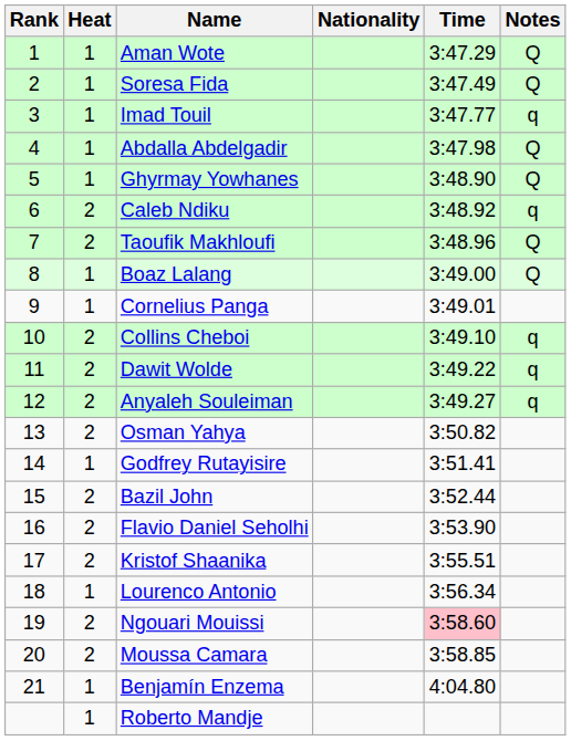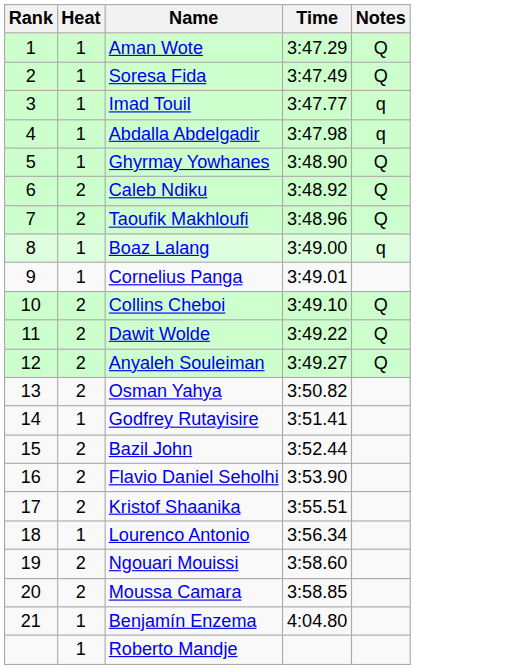 <table class="wikitable sortable" style="text-align:center">
 <tr>
 <th>Rank</th>
 <th>Heat</th>
 <th>Name</th>
-<th>Nationality</th>
 <th>Time</th>
 <th>Notes</th>
 </tr>
 <tr bgcolor=ccffcc>
 <td>1</td>
 <td>1</td>
 <td align=left><a href='#'>Aman Wote</a></td>
-<td align=left></td>
 <td>3:47.29</td>
 <td>Q</td>
 </tr>
 <tr bgcolor=ccffcc>
 <td>2</td>
 <td>1</td>
 <td align=left><a href='#'>Soresa Fida</a></td>
-<td align=left></td>
 <td>3:47.49</td>
 <td>Q</td>
 </tr>
 <tr bgcolor=ccffcc>
 <td>3</td>
 <td>1</td>
 <td align=left><a href='#'>Imad Touil</a></td>
-<td align=left></td>
 <td>3:47.77</td>
 <td>q</td>
 </tr>
 <tr bgcolor=ccffcc>
 <td>4</td>
 <td>1</td>
 <td align=left><a href='#'>Abdalla Abdelgadir</a></td>
-<td align=left></td>
 <td>3:47.98</td>
-<td>Q</td>
+<td>q</td>
 </tr>
 <tr bgcolor=ccffcc>
 <td>5</td>
 <td>1</td>
 <td align=left><a href='#'>Ghyrmay Yowhanes</a></td>
-<td align=left></td>
 <td>3:48.90</td>
 <td>Q</td>
 </tr>
 <tr bgcolor=ccffcc>
 <td>6</td>
 <td>2</td>
 <td align=left><a href='#'>Caleb Ndiku</a></td>
-<td align=left></td>
 <td>3:48.92</td>
-<td>q</td>
+<td>Q</td>
 </tr>
 <tr bgcolor=ccffcc>
 <td>7</td>
 <td>2</td>
 <td align=left><a href='#'>Taoufik Makhloufi</a></td>
-<td align=left></td>
 <td>3:48.96</td>
 <td>Q</td>
 </tr>
 <tr bgcolor=ddffdd>
 <td>8</td>
 <td>1</td>
 <td align=left><a href='#'>Boaz Lalang</a></td>
-<td align=left></td>
 <td>3:49.00</td>
-<td>Q</td>
+<td>q</td>
 </tr>
 <tr>
 <td>9</td>
 <td>1</td>
 <td align=left><a href='#'>Cornelius Panga</a></td>
-<td align=left></td>
 <td>3:49.01</td>
 <td></td>
 </tr>
 <tr bgcolor=ccffcc>
 <td>10</td>
 <td>2</td>
 <td align=left><a href='#'>Collins Cheboi</a></td>
-<td align=left></td>
 <td>3:49.10</td>
-<td>q</td>
+<td>Q</td>
 </tr>
 <tr bgcolor=ccffcc>
 <td>11</td>
 <td>2</td>
 <td align=left><a href='#'>Dawit Wolde</a></td>
-<td align=left></td>
 <td>3:49.22</td>
-<td>q</td>
+<td>Q</td>
 </tr>
 <tr bgcolor=ccffcc>
 <td>12</td>
 <td>2</td>
 <td align=left><a href='#'>Anyaleh Souleiman</a></td>
-<td align=left></td>
 <td>3:49.27</td>
-<td>q</td>
+<td>Q</td>
 </tr>
 <tr>
 <td>13</td>
 <td>2</td>
 <td align=left><a href='#'>Osman Yahya</a></td>
-<td align=left></td>
 <td>3:50.82</td>
 <td></td>
 </tr>
 <tr>
 <td>14</td>
 <td>1</td>
 <td align=left><a href='#'>Godfrey Rutayisire</a></td>
-<td align=left></td>
 <td>3:51.41</td>
 <td></td>
 </tr>
 <tr>
 <td>15</td>
 <td>2</td>
 <td align=left><a href='#'>Bazil John</a></td>
-<td align=left></td>
 <td>3:52.44</td>
 <td></td>
 </tr>
 <tr>
 <td>16</td>
 <td>2</td>
 <td align=left><a href='#'>Flavio Daniel Seholhi</a></td>
-<td align=left></td>
 <td>3:53.90</td>
 <td></td>
 </tr>
 <tr>
 <td>17</td>
 <td>2</td>
 <td align=left><a href='#'>Kristof Shaanika</a></td>
-<td align=left></td>
 <td>3:55.51</td>
 <td></td>
 </tr>
 <tr>
 <td>18</td>
 <td>1</td>
 <td align=left><a href='#'>Lourenco Antonio</a></td>
-<td align=left></td>
 <td>3:56.34</td>
 <td></td>
 </tr>
 <tr>
 <td>19</td>
 <td>2</td>
 <td align=left><a href='#'>Ngouari Mouissi</a></td>
-<td align=left></td>
-<td style="background: pink;">3:58.60</td>
+<td>3:58.60</td>
 <td></td>
 </tr>
 <tr>
 <td>20</td>
 <td>2</td>
 <td align=left><a href='#'>Moussa Camara</a></td>
-<td align=left></td>
 <td>3:58.85</td>
 <td></td>
 </tr>
 <tr>
 <td>21</td>
 <td>1</td>
 <td align=left><a href='#'>Benjamín Enzema</a></td>
-<td align=left></td>
 <td>4:04.80</td>
 <td></td>
 </tr>
 <tr>
 <td></td>
 <td>1</td>
 <td align=left><a href='#'>Roberto Mandje</a></td>
-<td align=left></td>
 <td></td>
 <td></td>
 </tr>
 </table>
